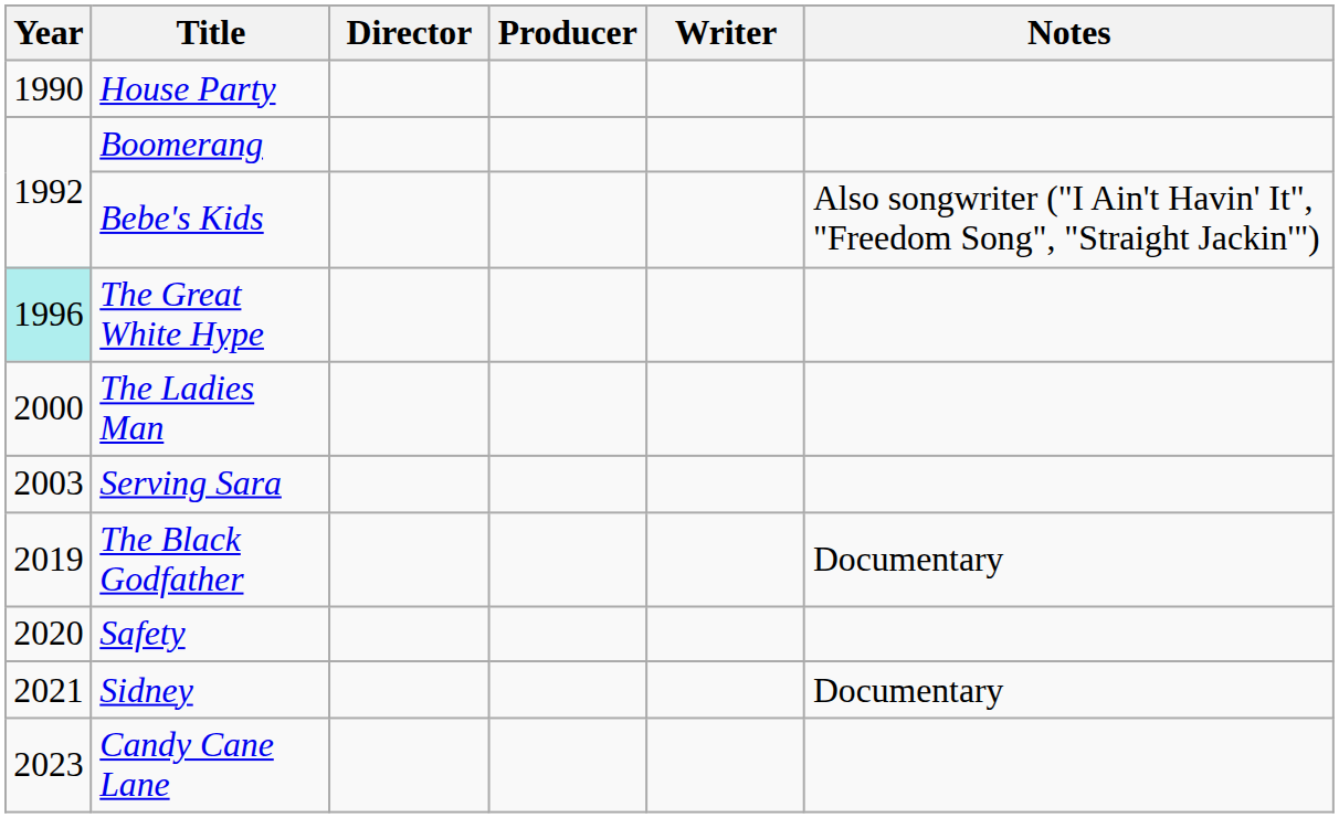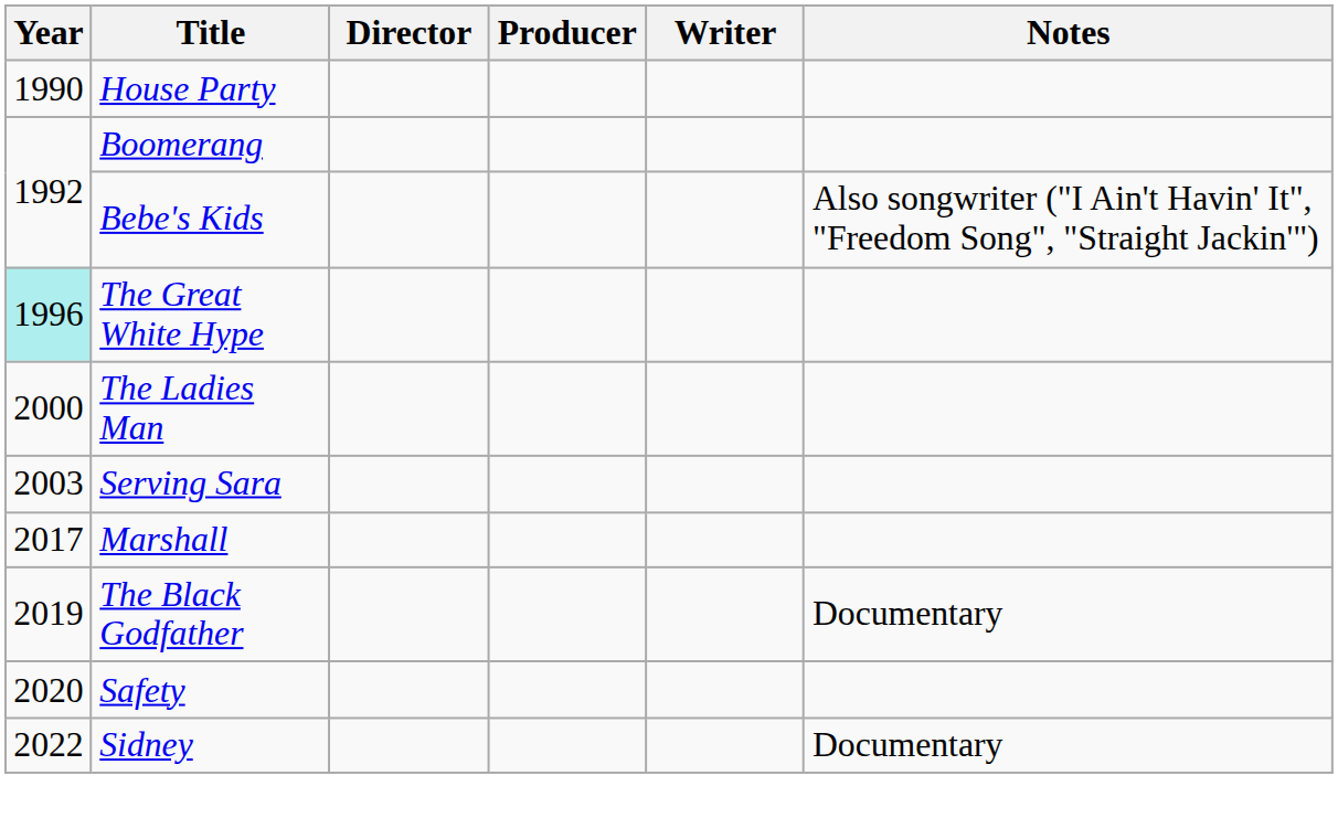 <table class = "wikitable">
 <tr>
 <th>Year</th>
 <th>Title</th>
 <th width=65>Director</th>
 <th width=65>Producer</th>
 <th width=65>Writer</th>
 <th>Notes</th>
 </tr>
 <tr>
 <td>1990</td>
 <td><em><a href='#'>House Party</a></em></td>
 <td></td>
 <td></td>
 <td></td>
 <td></td>
 </tr>
 <tr>
 <td rowspan=2>1992</td>
 <td><em><a href='#'>Boomerang</a></em></td>
 <td></td>
 <td></td>
 <td></td>
 <td></td>
 </tr>
 <tr>
 <td><em><a href='#'>Bebe's Kids</a></em></td>
 <td></td>
 <td></td>
 <td></td>
 <td>Also songwriter ("I Ain't Havin' It", "Freedom Song", "Straight Jackin'")</td>
 </tr>
 <tr>
 <td style="background: paleturquoise;">1996</td>
 <td><em><a href='#'>The Great White Hype</a></em></td>
 <td></td>
 <td></td>
 <td></td>
 <td></td>
 </tr>
 <tr>
 <td>2000</td>
 <td><em><a href='#'>The Ladies Man</a></em></td>
 <td></td>
 <td></td>
 <td></td>
 <td></td>
 </tr>
 <tr>
 <td>2003</td>
 <td><em><a href='#'>Serving Sara</a></em></td>
 <td></td>
 <td></td>
 <td></td>
 <td></td>
 </tr>
 <tr>
+<td>2017</td>
+<td><em><a href='#'>Marshall</a></em></td>
+<td></td>
+<td></td>
+<td></td>
+<td></td>
+</tr>
+<tr>
 <td>2019</td>
 <td><em><a href='#'>The Black Godfather</a></em></td>
 <td></td>
 <td></td>
 <td></td>
 <td>Documentary</td>
 </tr>
 <tr>
 <td>2020</td>
 <td><em><a href='#'>Safety</a></em></td>
 <td></td>
 <td></td>
 <td></td>
 <td></td>
 </tr>
 <tr>
-<td>2021</td>
+<td>2022</td>
 <td><em><a href='#'>Sidney</a></em></td>
 <td></td>
 <td></td>
 <td></td>
 <td>Documentary</td>
 </tr>
-<tr>
-<td>2023</td>
-<td><em><a href='#'>Candy Cane Lane</a></em></td>
-<td></td>
-<td></td>
-<td></td>
-<td></td>
-</tr>
 </table>
